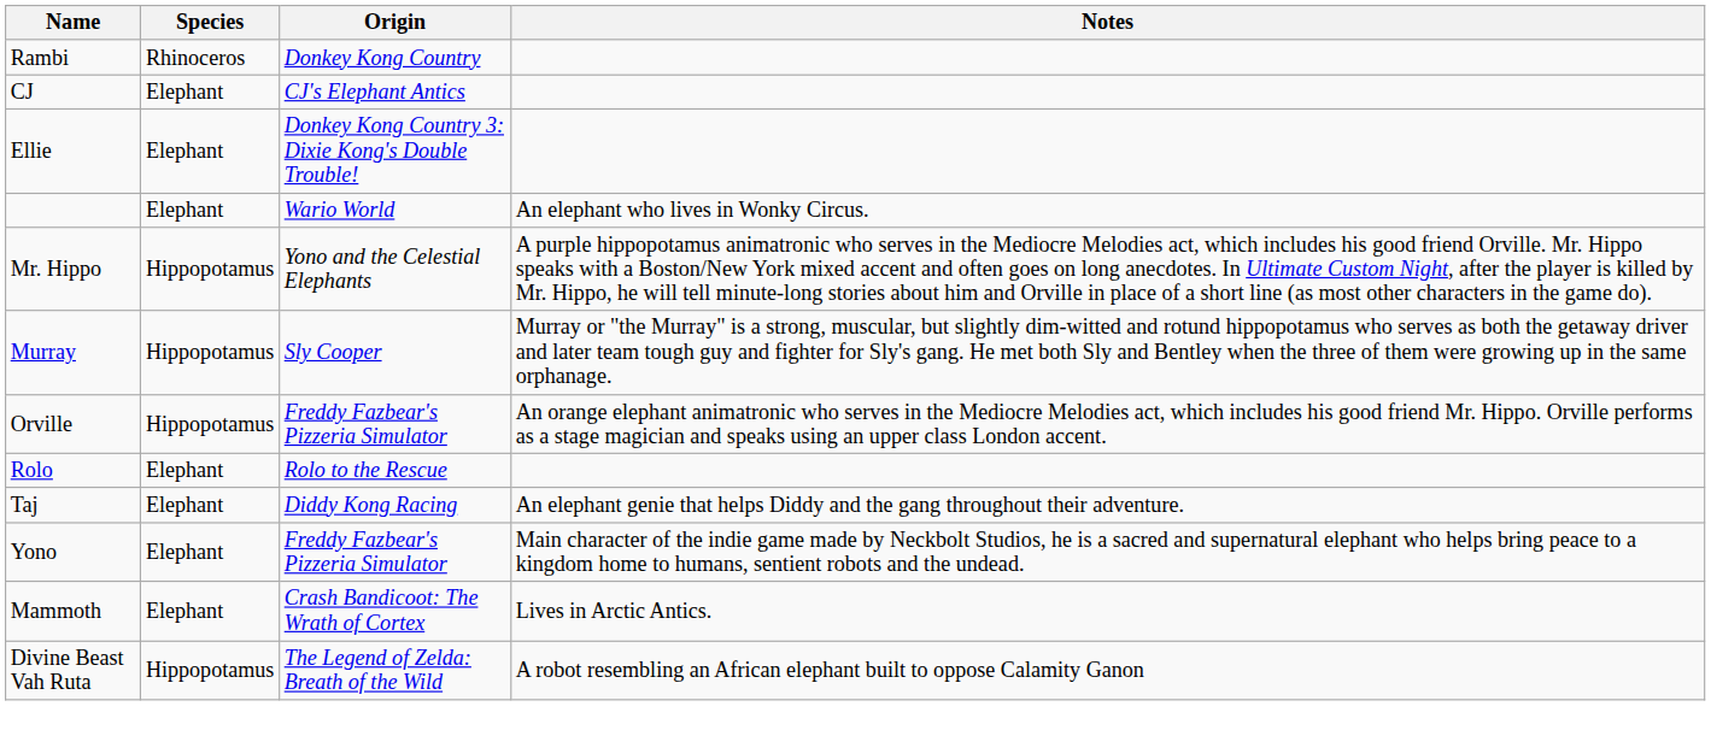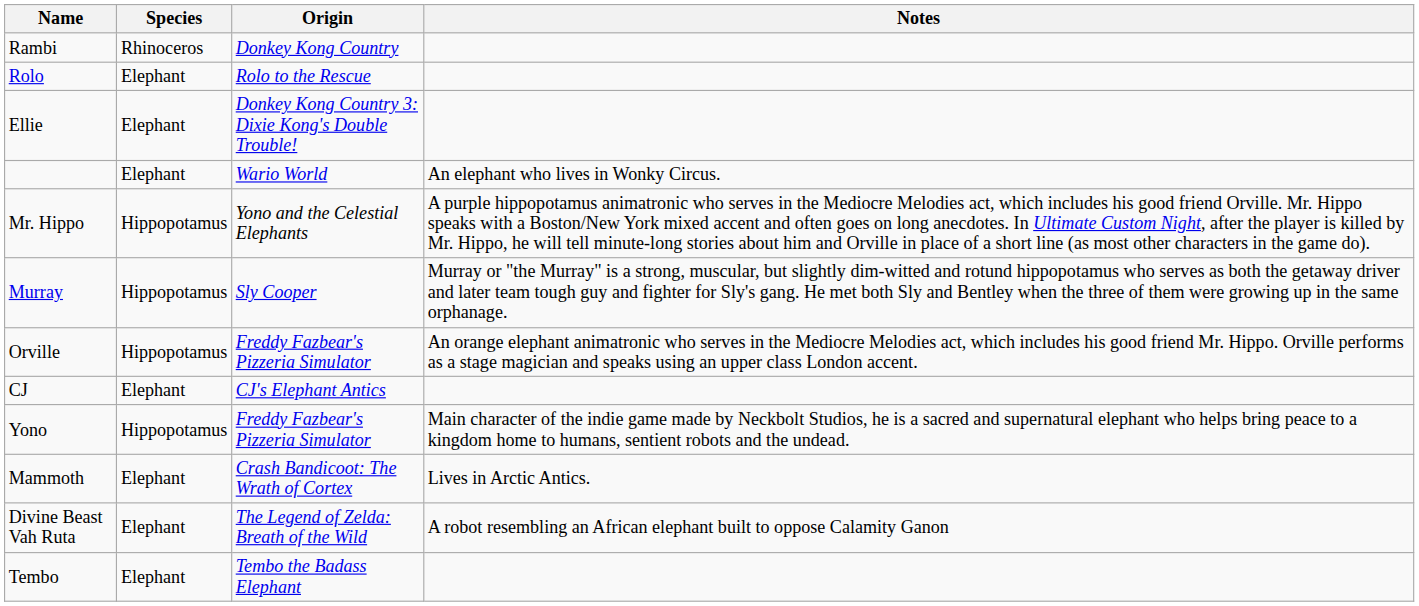 <table class="wikitable sortable">
 <tr>
 <th>Name</th>
 <th>Species</th>
 <th>Origin</th>
 <th>Notes</th>
 </tr>
 <tr>
 <td>Rambi</td>
 <td>Rhinoceros</td>
 <td><em><a href='#'>Donkey Kong Country</a></em></td>
 <td></td>
 </tr>
 <tr>
-<td>CJ</td>
+<td><a href='#'>Rolo</a></td>
 <td>Elephant</td>
-<td><em><a href='#'>CJ's Elephant Antics</a></em></td>
+<td><em><a href='#'>Rolo to the Rescue</a></em></td>
 <td></td>
 </tr>
 <tr>
 <td>Ellie</td>
 <td>Elephant</td>
 <td><em><a href='#'>Donkey Kong Country 3: Dixie Kong's Double Trouble!</a></em></td>
 <td></td>
 </tr>
 <tr>
 <td></td>
 <td>Elephant</td>
 <td><em><a href='#'>Wario World</a></em></td>
 <td>An elephant who lives in Wonky Circus.</td>
 </tr>
 <tr>
 <td>Mr. Hippo</td>
 <td>Hippopotamus</td>
 <td><em>Yono and the Celestial Elephants</em></td>
 <td>A purple hippopotamus animatronic who serves in the Mediocre Melodies act, which includes his good friend Orville. Mr. Hippo speaks with a Boston/New York mixed accent and often goes on long anecdotes. In <em><a href='#'>Ultimate Custom Night</a></em>, after the player is killed by Mr. Hippo, he will tell minute-long stories about him and Orville in place of a short line (as most other characters in the game do).</td>
 </tr>
 <tr>
 <td><a href='#'>Murray</a></td>
 <td>Hippopotamus</td>
 <td><em><a href='#'>Sly Cooper</a></em></td>
 <td>Murray or "the Murray" is a strong, muscular, but slightly dim-witted and rotund hippopotamus who serves as both the getaway driver and later team tough guy and fighter for Sly's gang. He met both Sly and Bentley when the three of them were growing up in the same orphanage.</td>
 </tr>
 <tr>
 <td>Orville</td>
 <td>Hippopotamus</td>
 <td><em><a href='#'>Freddy Fazbear's Pizzeria Simulator</a></em></td>
 <td>An orange elephant animatronic who serves in the Mediocre Melodies act, which includes his good friend Mr. Hippo. Orville performs as a stage magician and speaks using an upper class London accent.</td>
 </tr>
 <tr>
-<td><a href='#'>Rolo</a></td>
+<td>CJ</td>
 <td>Elephant</td>
-<td><em><a href='#'>Rolo to the Rescue</a></em></td>
+<td><em><a href='#'>CJ's Elephant Antics</a></em></td>
 <td></td>
 </tr>
 <tr>
-<td>Taj</td>
-<td>Elephant</td>
-<td><em><a href='#'>Diddy Kong Racing</a></em></td>
-<td>An elephant genie that helps Diddy and the gang throughout their adventure.</td>
-</tr>
-<tr>
 <td>Yono</td>
-<td>Elephant</td>
+<td>Hippopotamus</td>
 <td><em><a href='#'>Freddy Fazbear's Pizzeria Simulator</a></em></td>
 <td>Main character of the indie game made by Neckbolt Studios, he is a sacred and supernatural elephant who helps bring peace to a kingdom home to humans, sentient robots and the undead.</td>
 </tr>
 <tr>
 <td>Mammoth</td>
 <td>Elephant</td>
 <td><em><a href='#'>Crash Bandicoot: The Wrath of Cortex</a></em></td>
 <td>Lives in Arctic Antics.</td>
 </tr>
 <tr>
 <td>Divine Beast Vah Ruta</td>
-<td>Hippopotamus</td>
+<td>Elephant</td>
 <td><em><a href='#'>The Legend of Zelda: Breath of the Wild</a></em></td>
 <td>A robot resembling an African elephant built to oppose Calamity Ganon</td>
 </tr>
+<tr>
+<td>Tembo</td>
+<td>Elephant</td>
+<td><em><a href='#'>Tembo the Badass Elephant</a></em></td>
+<td></td>
+</tr>
 </table>
